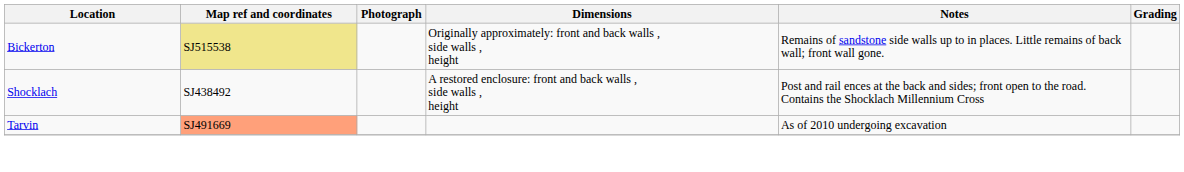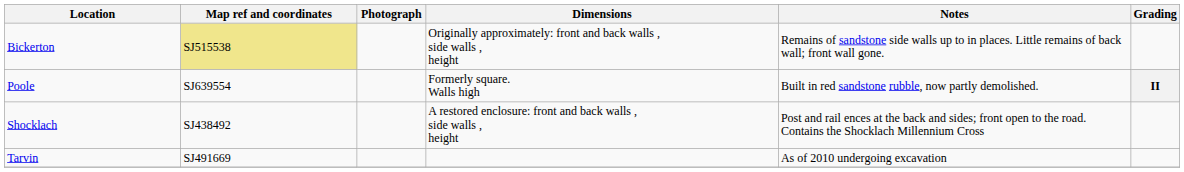 <table class="wikitable sortable">
 <tr>
 <th scope="col"  style="width:15%">Location</th>
 <th scope="col"  style="width:15%">Map ref and coordinates</th>
 <th scope="col"  style="width:100px" class="unsortable">Photograph</th>
 <th scope="col"  style="width:30%" class="unsortable">Dimensions</th>
 <th scope="col"  style="width:30%" class="unsortable">Notes</th>
 <th scope="col"  style="width:4%">Grading</th>
 </tr>
 <tr>
 <td><a href='#'>Bickerton</a></td>
 <td style="background: khaki;">SJ515538<br><small></small></td>
 <td></td>
 <td>Originally approximately: front and back walls ,<br>side walls ,<br>height </td>
 <td>Remains of <a href='#'>sandstone</a> side walls up to  in places.  Little remains of back wall; front wall gone.</td>
 <td></td>
 </tr>
 <tr>
+<td><a href='#'>Poole</a></td>
+<td>SJ639554<br><small></small></td>
+<td></td>
+<td>Formerly  square.<br>Walls  high</td>
+<td>Built in red <a href='#'>sandstone</a> <a href='#'>rubble</a>, now partly demolished.</td>
+<th>II</th>
+</tr>
+<tr>
 <td><a href='#'>Shocklach</a></td>
 <td>SJ438492<br><small></small></td>
 <td></td>
 <td>A restored enclosure: front and back walls ,<br>side walls ,<br>height </td>
 <td>Post and rail ences at the back and sides; front open to the road.  Contains the Shocklach Millennium Cross</td>
 <td></td>
 </tr>
 <tr>
 <td><a href='#'>Tarvin</a></td>
-<td style="background: lightsalmon;">SJ491669<br><small></small></td>
+<td>SJ491669<br><small></small></td>
 <td></td>
 <td></td>
 <td>As of 2010 undergoing excavation</td>
 <td></td>
 </tr>
 <tr>
 </tr>
 </table>
